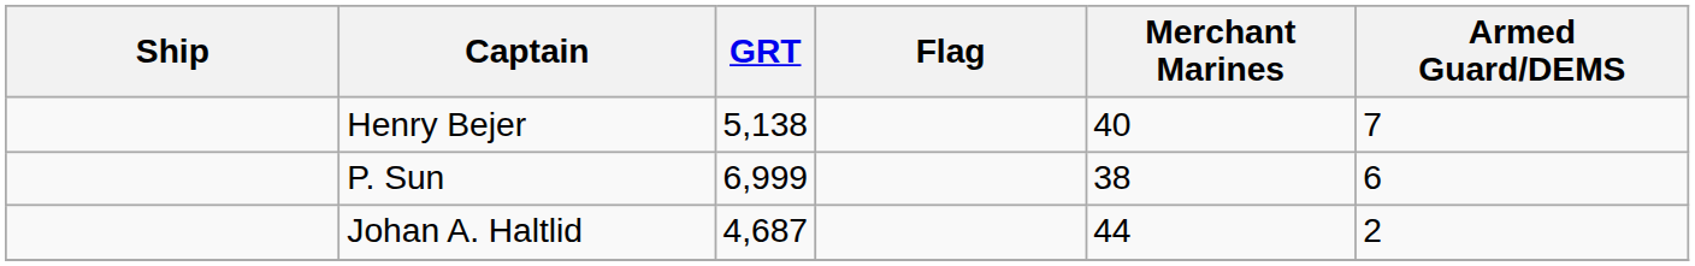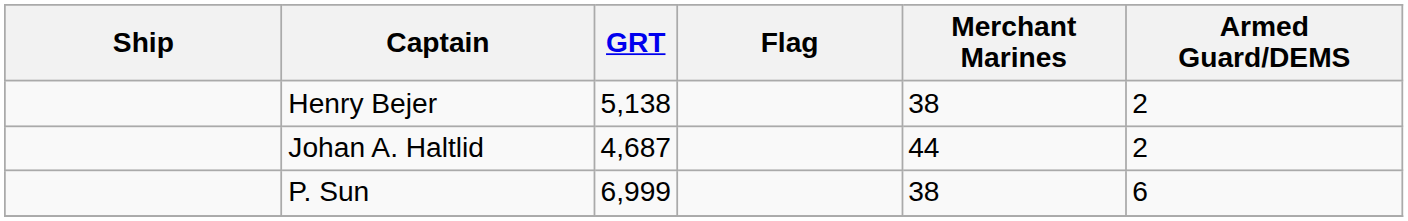 <table class="wikitable sortable">
 <tr>
 <th scope="col" width="150px">Ship</th>
 <th scope="col" width="170px">Captain</th>
 <th scope="col" width="30px"><a href='#'>GRT</a></th>
 <th scope="col" width="120px">Flag</th>
 <th scope="col" width="120px">Merchant Marines</th>
 <th scope="col" width="150px">Armed Guard/DEMS</th>
 </tr>
 <tr>
 <td></td>
 <td>Henry Bejer</td>
 <td align="left">5,138</td>
 <td></td>
-<td align="left">40</td>
-<td>7</td>
+<td align="left">38</td>
+<td>2</td>
+</tr>
+<tr>
+<td></td>
+<td>Johan A. Haltlid</td>
+<td align="left">4,687</td>
+<td></td>
+<td align="left">44</td>
+<td>2</td>
 </tr>
 <tr>
 <td></td>
 <td>P. Sun</td>
 <td align="left">6,999</td>
 <td></td>
 <td align="left">38</td>
 <td>6</td>
 </tr>
 <tr>
-<td></td>
-<td>Johan A. Haltlid</td>
-<td align="left">4,687</td>
-<td></td>
-<td align="left">44</td>
-<td>2</td>
-</tr>
-<tr>
 </tr>
 </table>
